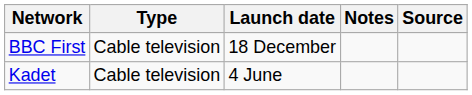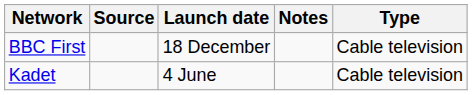 <table class="wikitable sortable">
 <tr>
 <th>Network</th>
-<th>Type</th>
+<th>Source</th>
 <th>Launch date</th>
 <th>Notes</th>
-<th>Source</th>
+<th>Type</th>
 </tr>
 <tr>
 <td><a href='#'>BBC First</a></td>
-<td>Cable television</td>
+<td></td>
 <td>18 December</td>
 <td></td>
-<td></td>
+<td>Cable television</td>
 </tr>
 <tr>
 <td><a href='#'>Kadet</a></td>
-<td>Cable television</td>
+<td></td>
 <td>4 June</td>
 <td></td>
-<td></td>
+<td>Cable television</td>
 </tr>
 </table>
